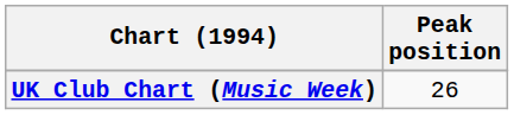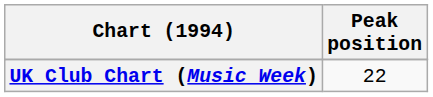 <table class="wikitable sortable plainrowheaders" style="text-align:center">
 <tr>
 <th>Chart (1994)</th>
 <th>Peak<br>position</th>
 </tr>
 <tr>
 </tr>
 <tr>
 </tr>
 <tr>
 <th scope="row"><a href='#'>UK Club Chart</a> (<em><a href='#'>Music Week</a></em>)</th>
-<td>26</td>
+<td>22</td>
 </tr>
 </table>
